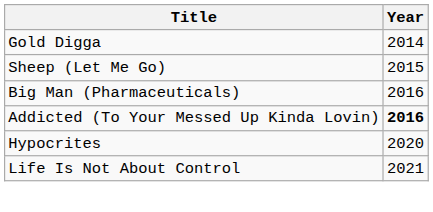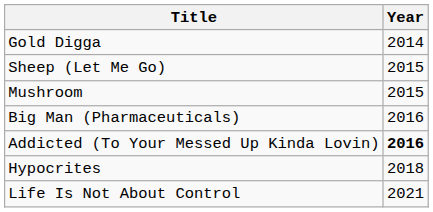 <table class="wikitable">
 <tr>
 <th>Title</th>
 <th>Year</th>
 </tr>
 <tr>
 <td>Gold Digga</td>
 <td>2014</td>
 </tr>
 <tr>
 <td>Sheep (Let Me Go)</td>
 <td>2015</td>
 </tr>
 <tr>
+<td>Mushroom</td>
+<td>2015</td>
+</tr>
+<tr>
 <td>Big Man (Pharmaceuticals)</td>
 <td>2016</td>
 </tr>
 <tr>
 <td>Addicted (To Your Messed Up Kinda Lovin)</td>
 <td><strong>2016</strong></td>
 </tr>
 <tr>
 <td>Hypocrites</td>
-<td>2020</td>
+<td>2018</td>
 </tr>
 <tr>
 <td>Life Is Not About Control</td>
 <td>2021</td>
 </tr>
 </table>
